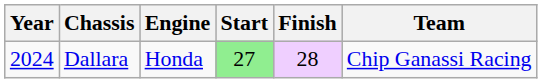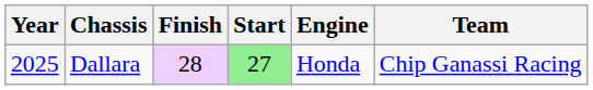 <table class="wikitable" style="font-size: 90%;">
 <tr>
 <th>Year</th>
 <th>Chassis</th>
+<th>Finish</th>
+<th>Start</th>
 <th>Engine</th>
-<th>Start</th>
-<th>Finish</th>
 <th>Team</th>
 </tr>
 <tr>
-<td><a href='#'>2024</a></td>
+<td><a href='#'>2025</a></td>
 <td><a href='#'>Dallara</a></td>
+<td align=center style="background:#efcfff;">28</td>
+<td align=center style="background: lightgreen;">27</td>
 <td><a href='#'>Honda</a></td>
-<td align=center style="background: lightgreen;">27</td>
-<td align=center style="background:#efcfff;">28</td>
 <td nowrap><a href='#'>Chip Ganassi Racing</a></td>
 </tr>
 </table>
